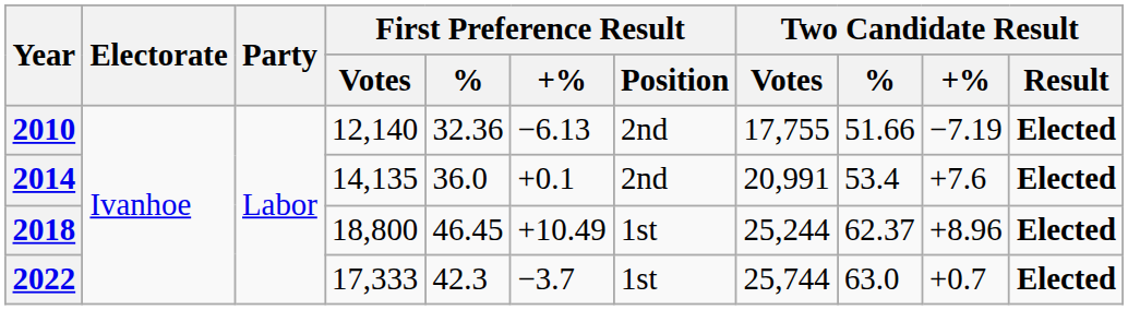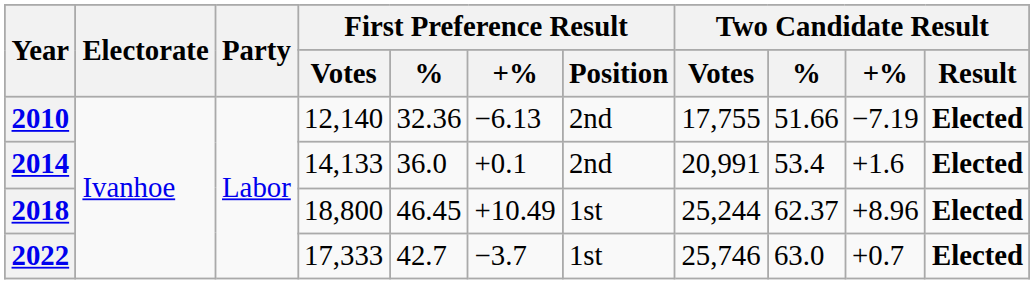 <table class="wikitable">
 <tr>
 <th rowspan="2">Year</th>
 <th rowspan="2">Electorate</th>
 <th rowspan="2">Party</th>
 <th colspan="4">First Preference Result</th>
 <th colspan="4">Two Candidate Result</th>
 </tr>
 <tr>
 <th>Votes</th>
 <th>%</th>
 <th>+%</th>
 <th>Position</th>
 <th>Votes</th>
 <th>%</th>
 <th>+%</th>
 <th>Result</th>
 </tr>
 <tr>
 <th><a href='#'>2010</a></th>
 <td rowspan="4"><a href='#'>Ivanhoe</a></td>
 <td rowspan="4"><a href='#'>Labor</a></td>
 <td>12,140</td>
 <td>32.36</td>
 <td>−6.13</td>
 <td>2nd</td>
 <td>17,755</td>
 <td>51.66</td>
 <td>−7.19</td>
 <td><strong>Elected</strong></td>
 </tr>
 <tr>
 <th><a href='#'>2014</a></th>
-<td>14,135</td>
+<td>14,133</td>
 <td>36.0</td>
 <td>+0.1</td>
 <td>2nd</td>
 <td>20,991</td>
 <td>53.4</td>
-<td>+7.6</td>
+<td>+1.6</td>
 <td><strong>Elected</strong></td>
 </tr>
 <tr>
 <th><a href='#'>2018</a></th>
 <td>18,800</td>
 <td>46.45</td>
 <td>+10.49</td>
 <td>1st</td>
 <td>25,244</td>
 <td>62.37</td>
 <td>+8.96</td>
 <td><strong>Elected</strong></td>
 </tr>
 <tr>
 <th><a href='#'>2022</a></th>
 <td>17,333</td>
-<td>42.3</td>
+<td>42.7</td>
 <td>−3.7</td>
 <td>1st</td>
-<td>25,744</td>
+<td>25,746</td>
 <td>63.0</td>
 <td>+0.7</td>
 <td><strong>Elected</strong></td>
 </tr>
 </table>
